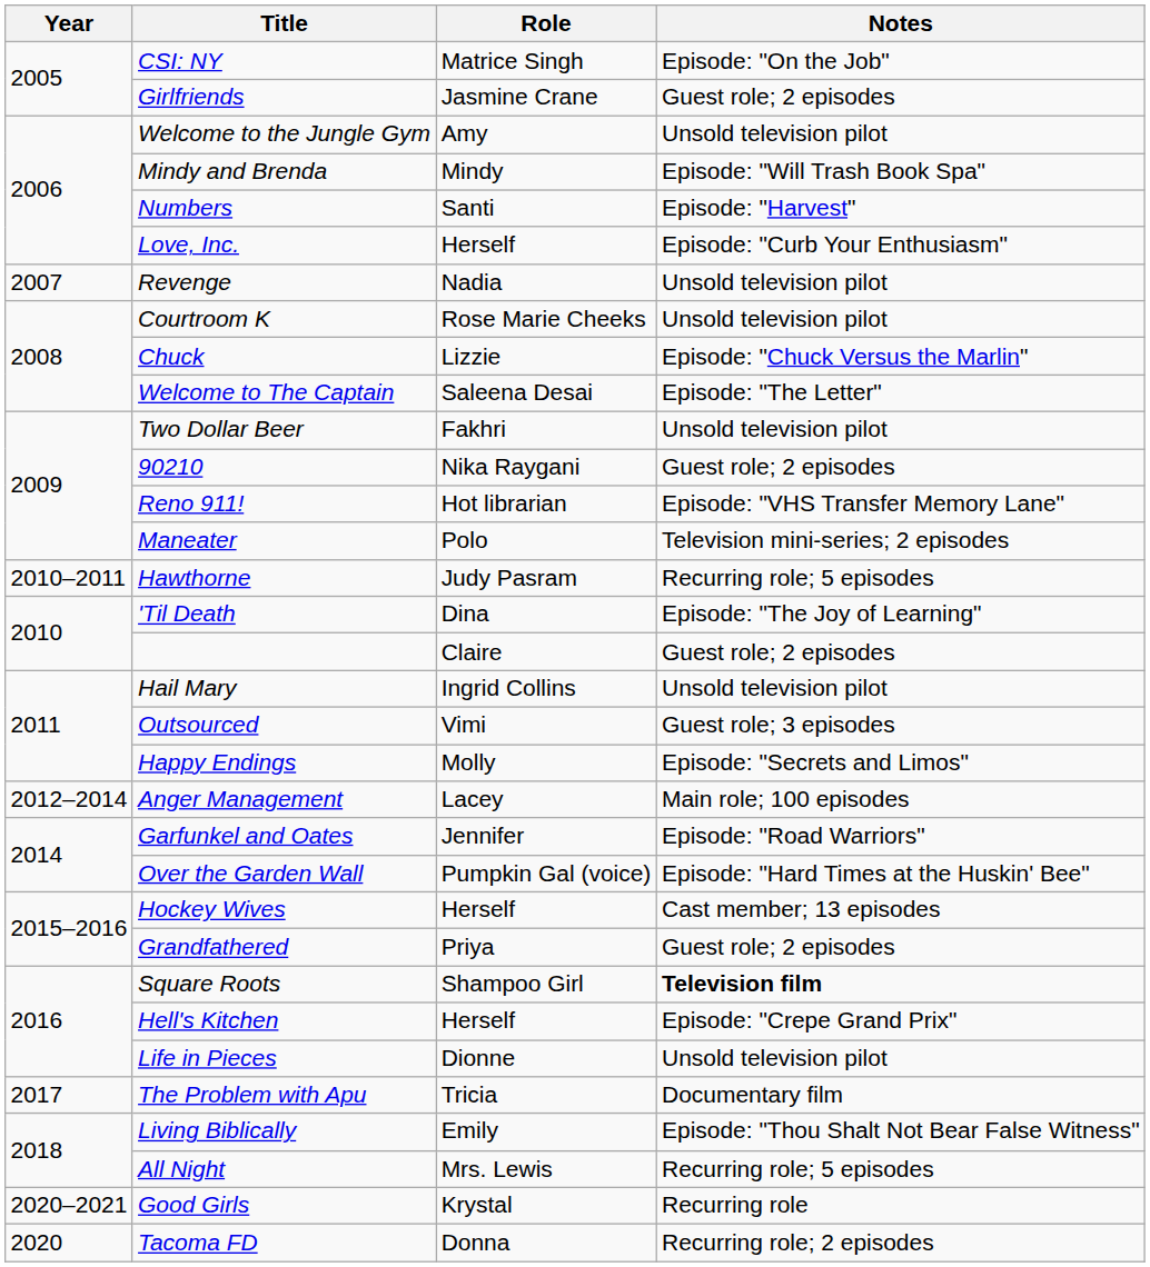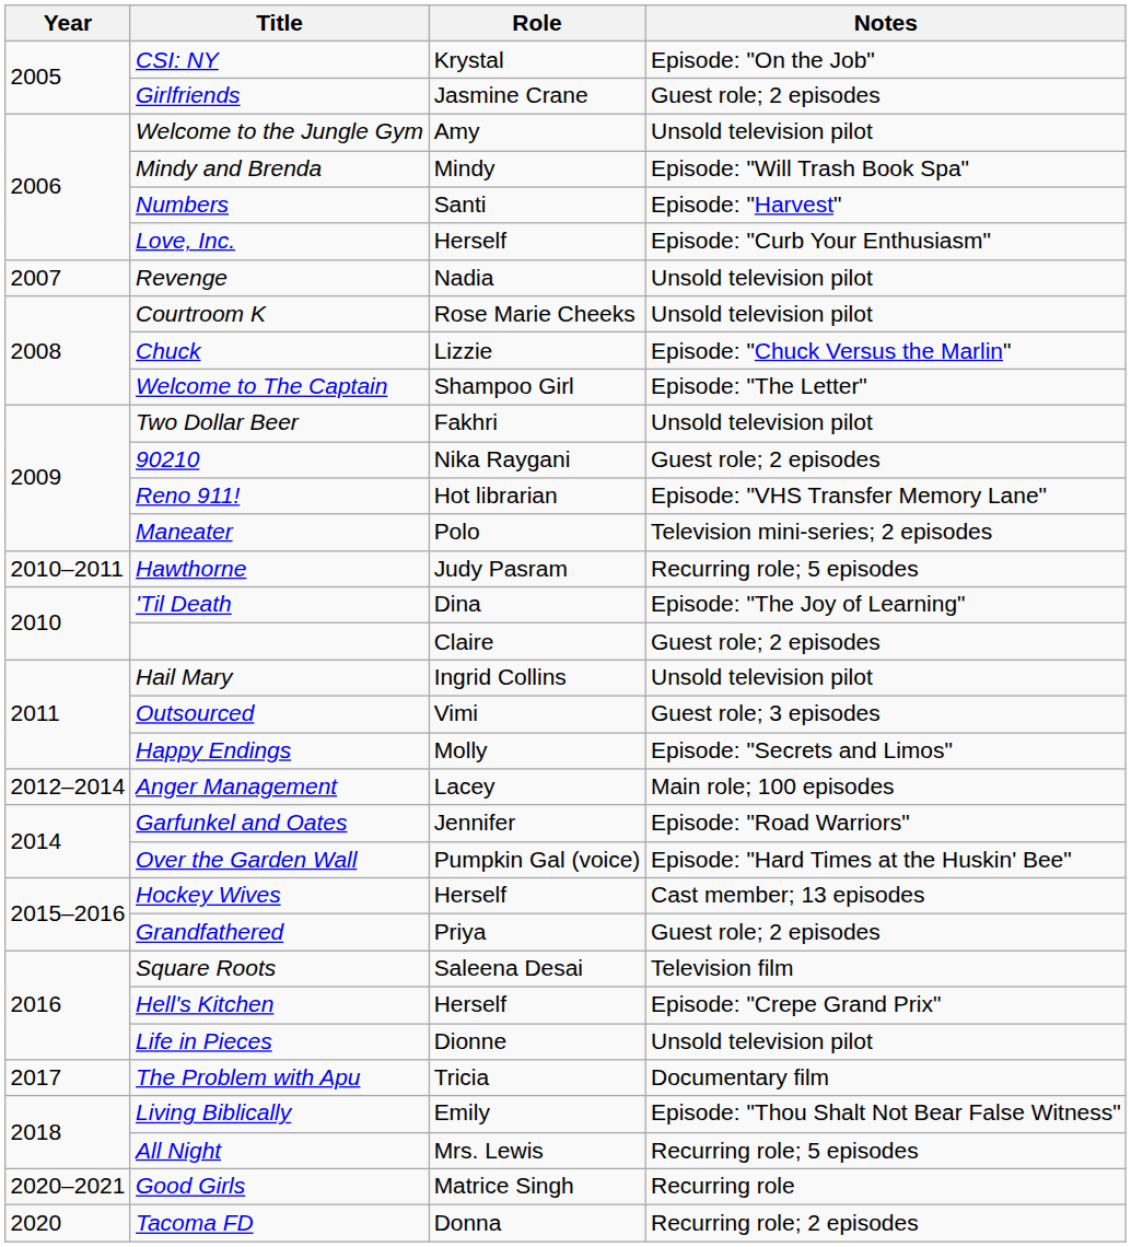 <table class="wikitable sortable">
 <tr>
 <th>Year</th>
 <th>Title</th>
 <th>Role</th>
 <th>Notes</th>
 </tr>
 <tr>
 <td rowspan="2">2005</td>
 <td><em><a href='#'>CSI: NY</a></em></td>
-<td>Matrice Singh</td>
+<td>Krystal</td>
 <td>Episode: "On the Job"</td>
 </tr>
 <tr>
 <td><em><a href='#'>Girlfriends</a></em></td>
 <td>Jasmine Crane</td>
 <td>Guest role; 2 episodes</td>
 </tr>
 <tr>
 <td rowspan="4">2006</td>
 <td><em>Welcome to the Jungle Gym</em></td>
 <td>Amy</td>
 <td>Unsold television pilot</td>
 </tr>
 <tr>
 <td><em>Mindy and Brenda</em></td>
 <td>Mindy</td>
 <td>Episode: "Will Trash Book Spa"</td>
 </tr>
 <tr>
 <td><em><a href='#'>Numbers</a></em></td>
 <td>Santi</td>
 <td>Episode: "<a href='#'>Harvest</a>"</td>
 </tr>
 <tr>
 <td><em><a href='#'>Love, Inc.</a></em></td>
 <td>Herself</td>
 <td>Episode: "Curb Your Enthusiasm"</td>
 </tr>
 <tr>
 <td>2007</td>
 <td><em>Revenge</em></td>
 <td>Nadia</td>
 <td>Unsold television pilot</td>
 </tr>
 <tr>
 <td rowspan="3">2008</td>
 <td><em>Courtroom K</em></td>
 <td>Rose Marie Cheeks</td>
 <td>Unsold television pilot</td>
 </tr>
 <tr>
 <td><em><a href='#'>Chuck</a></em></td>
 <td>Lizzie</td>
 <td>Episode: "<a href='#'>Chuck Versus the Marlin</a>"</td>
 </tr>
 <tr>
 <td><em><a href='#'>Welcome to The Captain</a></em></td>
-<td>Saleena Desai</td>
+<td>Shampoo Girl</td>
 <td>Episode: "The Letter"</td>
 </tr>
 <tr>
 <td rowspan="4">2009</td>
 <td><em>Two Dollar Beer</em></td>
 <td>Fakhri</td>
 <td>Unsold television pilot</td>
 </tr>
 <tr>
 <td><em><a href='#'>90210</a></em></td>
 <td>Nika Raygani</td>
 <td>Guest role; 2 episodes</td>
 </tr>
 <tr>
 <td><em><a href='#'>Reno 911!</a></em></td>
 <td>Hot librarian</td>
 <td>Episode: "VHS Transfer Memory Lane"</td>
 </tr>
 <tr>
 <td><em><a href='#'>Maneater</a></em></td>
 <td>Polo</td>
 <td>Television mini-series; 2 episodes</td>
 </tr>
 <tr>
 <td>2010–2011</td>
 <td><em><a href='#'>Hawthorne</a></em></td>
 <td>Judy Pasram</td>
 <td>Recurring role; 5 episodes</td>
 </tr>
 <tr>
 <td rowspan="2">2010</td>
 <td><em><a href='#'>'Til Death</a></em></td>
 <td>Dina</td>
 <td>Episode: "The Joy of Learning"</td>
 </tr>
 <tr>
 <td><em></em></td>
 <td>Claire</td>
 <td>Guest role; 2 episodes</td>
 </tr>
 <tr>
 <td rowspan="3">2011</td>
 <td><em>Hail Mary</em></td>
 <td>Ingrid Collins</td>
 <td>Unsold television pilot</td>
 </tr>
 <tr>
 <td><em><a href='#'>Outsourced</a></em></td>
 <td>Vimi</td>
 <td>Guest role; 3 episodes</td>
 </tr>
 <tr>
 <td><em><a href='#'>Happy Endings</a></em></td>
 <td>Molly</td>
 <td>Episode: "Secrets and Limos"</td>
 </tr>
 <tr>
 <td>2012–2014</td>
 <td><em><a href='#'>Anger Management</a></em></td>
 <td>Lacey</td>
 <td>Main role; 100 episodes</td>
 </tr>
 <tr>
 <td rowspan="2">2014</td>
 <td><em><a href='#'>Garfunkel and Oates</a></em></td>
 <td>Jennifer</td>
 <td>Episode: "Road Warriors"</td>
 </tr>
 <tr>
 <td><em><a href='#'>Over the Garden Wall</a></em></td>
 <td>Pumpkin Gal (voice)</td>
 <td>Episode: "Hard Times at the Huskin' Bee"</td>
 </tr>
 <tr>
 <td rowspan="2">2015–2016</td>
 <td><em><a href='#'>Hockey Wives</a></em></td>
 <td>Herself</td>
 <td>Cast member; 13 episodes</td>
 </tr>
 <tr>
 <td><em><a href='#'>Grandfathered</a></em></td>
 <td>Priya</td>
 <td>Guest role; 2 episodes</td>
 </tr>
 <tr>
 <td rowspan="3">2016</td>
 <td><em>Square Roots</em></td>
-<td>Shampoo Girl</td>
-<td><strong>Television film</strong></td>
+<td>Saleena Desai</td>
+<td>Television film</td>
 </tr>
 <tr>
 <td><em><a href='#'>Hell's Kitchen</a></em></td>
 <td>Herself</td>
 <td>Episode: "Crepe Grand Prix"</td>
 </tr>
 <tr>
 <td><em><a href='#'>Life in Pieces</a></em></td>
 <td>Dionne</td>
 <td>Unsold television pilot</td>
 </tr>
 <tr>
 <td>2017</td>
 <td><em><a href='#'>The Problem with Apu</a></em></td>
 <td>Tricia</td>
 <td>Documentary film</td>
 </tr>
 <tr>
 <td rowspan="2">2018</td>
 <td><em><a href='#'>Living Biblically</a></em></td>
 <td>Emily</td>
 <td>Episode: "Thou Shalt Not Bear False Witness"</td>
 </tr>
 <tr>
 <td><em><a href='#'>All Night</a></em></td>
 <td>Mrs. Lewis</td>
 <td>Recurring role; 5 episodes</td>
 </tr>
 <tr>
 <td>2020–2021</td>
 <td><em><a href='#'>Good Girls</a></em></td>
-<td>Krystal</td>
+<td>Matrice Singh</td>
 <td>Recurring role</td>
 </tr>
 <tr>
 <td>2020</td>
 <td><em><a href='#'>Tacoma FD</a></em></td>
 <td>Donna</td>
 <td>Recurring role; 2 episodes</td>
 </tr>
 </table>
